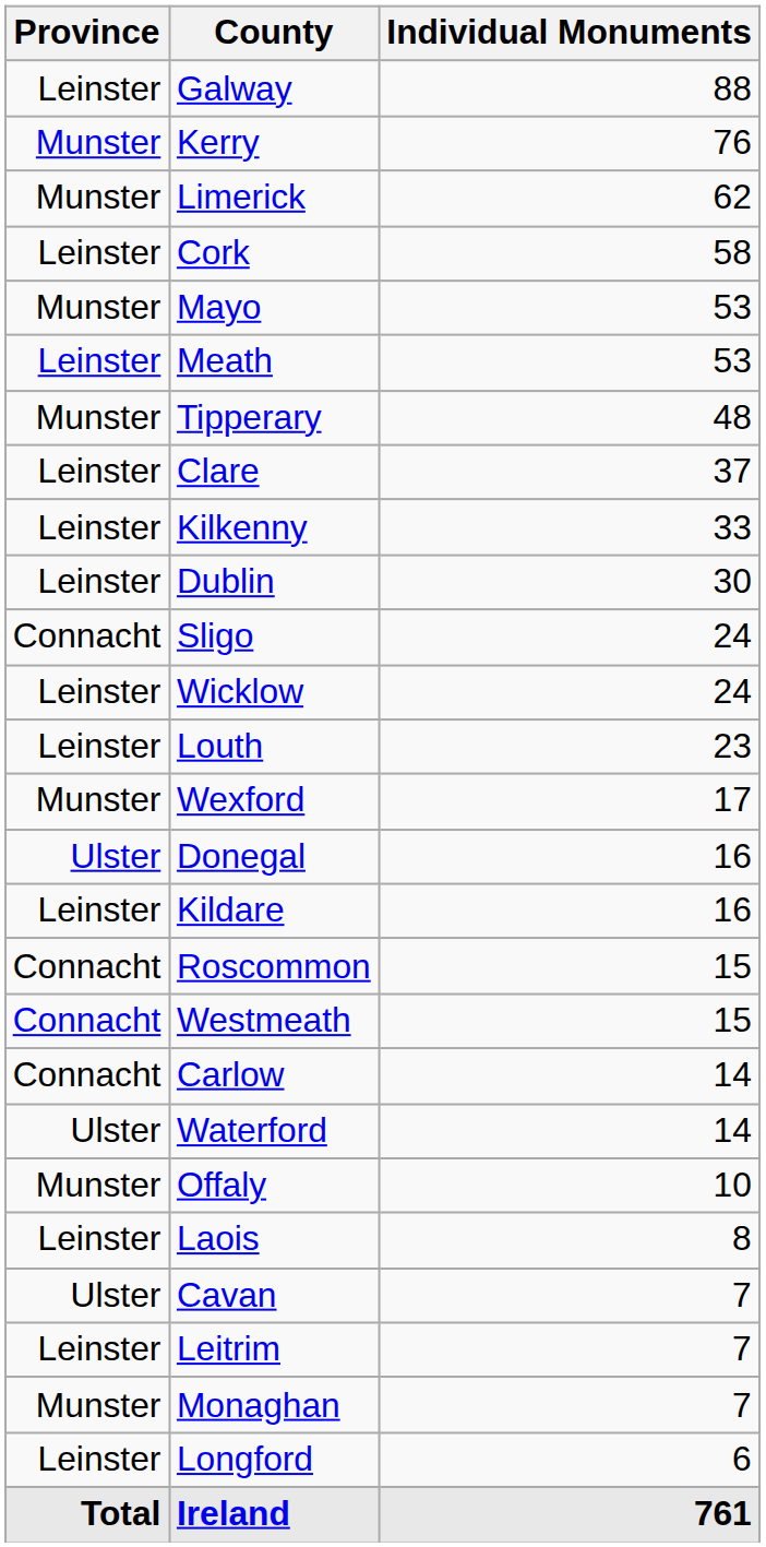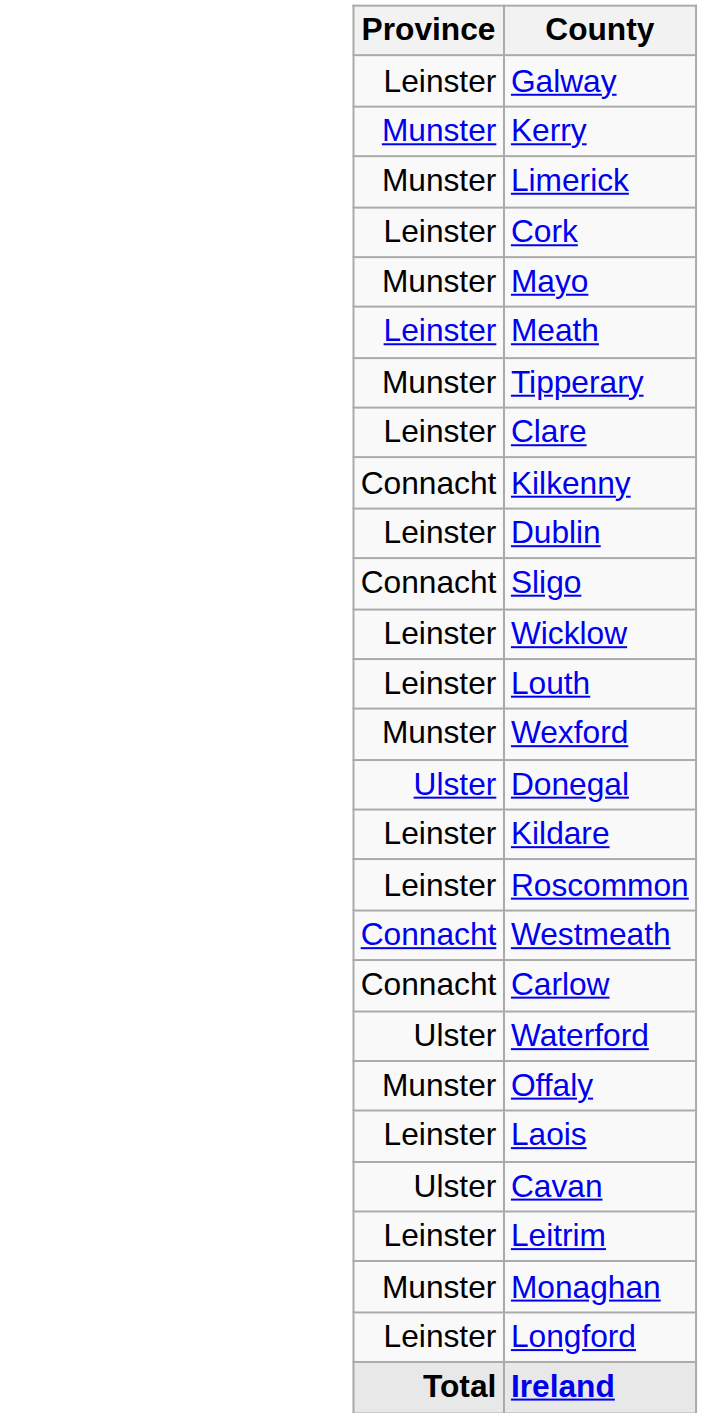 <table class="wikitable sortable" align=right>
 <tr>
 <th>Province</th>
 <th>County</th>
-<th>Individual Monuments</th>
 </tr>
 <tr>
 <td align=right>Leinster</td>
 <td><a href='#'>Galway</a></td>
-<td align=right>88</td>
 </tr>
 <tr>
 <td align=right><a href='#'>Munster</a></td>
 <td><a href='#'>Kerry</a></td>
-<td align=right>76</td>
 </tr>
 <tr>
 <td align=right>Munster</td>
 <td><a href='#'>Limerick</a></td>
-<td align=right>62</td>
 </tr>
 <tr>
 <td align=right>Leinster</td>
 <td><a href='#'>Cork</a></td>
-<td align=right>58</td>
 </tr>
 <tr>
 <td align=right>Munster</td>
 <td><a href='#'>Mayo</a></td>
-<td align=right>53</td>
 </tr>
 <tr>
 <td align=right><a href='#'>Leinster</a></td>
 <td><a href='#'>Meath</a></td>
-<td align=right>53</td>
 </tr>
 <tr>
 <td align=right>Munster</td>
 <td><a href='#'>Tipperary</a></td>
-<td align=right>48</td>
 </tr>
 <tr>
 <td align=right>Leinster</td>
 <td><a href='#'>Clare</a></td>
-<td align=right>37</td>
 </tr>
 <tr>
-<td align=right>Leinster</td>
+<td align=right>Connacht</td>
 <td><a href='#'>Kilkenny</a></td>
-<td align=right>33</td>
 </tr>
 <tr>
 <td align=right>Leinster</td>
 <td><a href='#'>Dublin</a></td>
-<td align=right>30</td>
 </tr>
 <tr>
 <td align=right>Connacht</td>
 <td><a href='#'>Sligo</a></td>
-<td align=right>24</td>
 </tr>
 <tr>
 <td align=right>Leinster</td>
 <td><a href='#'>Wicklow</a></td>
-<td align=right>24</td>
 </tr>
 <tr>
 <td align=right>Leinster</td>
 <td><a href='#'>Louth</a></td>
-<td align=right>23</td>
 </tr>
 <tr>
 <td align=right>Munster</td>
 <td><a href='#'>Wexford</a></td>
-<td align=right>17</td>
 </tr>
 <tr>
 <td align=right><a href='#'>Ulster</a></td>
 <td><a href='#'>Donegal</a></td>
-<td align=right>16</td>
 </tr>
 <tr>
 <td align=right>Leinster</td>
 <td><a href='#'>Kildare</a></td>
-<td align=right>16</td>
 </tr>
 <tr>
-<td align=right>Connacht</td>
+<td align=right>Leinster</td>
 <td><a href='#'>Roscommon</a></td>
-<td align=right>15</td>
 </tr>
 <tr>
 <td align=right><a href='#'>Connacht</a></td>
 <td><a href='#'>Westmeath</a></td>
-<td align=right>15</td>
 </tr>
 <tr>
 <td align=right>Connacht</td>
 <td><a href='#'>Carlow</a></td>
-<td align=right>14</td>
 </tr>
 <tr>
 <td align=right>Ulster</td>
 <td><a href='#'>Waterford</a></td>
-<td align=right>14</td>
 </tr>
 <tr>
 <td align=right>Munster</td>
 <td><a href='#'>Offaly</a></td>
-<td align=right>10</td>
 </tr>
 <tr>
 <td align=right>Leinster</td>
 <td><a href='#'>Laois</a></td>
-<td align=right>8</td>
 </tr>
 <tr>
 <td align=right>Ulster</td>
 <td><a href='#'>Cavan</a></td>
-<td align=right>7</td>
 </tr>
 <tr>
 <td align=right>Leinster</td>
 <td><a href='#'>Leitrim</a></td>
-<td align=right>7</td>
 </tr>
 <tr>
 <td align=right>Munster</td>
 <td><a href='#'>Monaghan</a></td>
-<td align=right>7</td>
 </tr>
 <tr>
 <td align=right>Leinster</td>
 <td><a href='#'>Longford</a></td>
-<td align=right>6</td>
 </tr>
 <tr class="sortbottom" style="font-weight:bold; background:rgb(232,232,232);">
 <td align=right>Total</td>
 <td><a href='#'>Ireland</a></td>
-<td align=right>761</td>
 </tr>
 </table>
